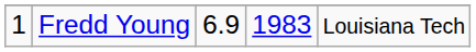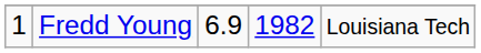 <table class="wikitable">
 <tr>
 </tr>
 <tr>
 <td>1</td>
 <td><a href='#'>Fredd Young</a></td>
 <td>6.9</td>
-<td><a href='#'>1983</a></td>
+<td><a href='#'>1982</a></td>
 <td style="font-size:80%;">Louisiana Tech</td>
 </tr>
 </table>
